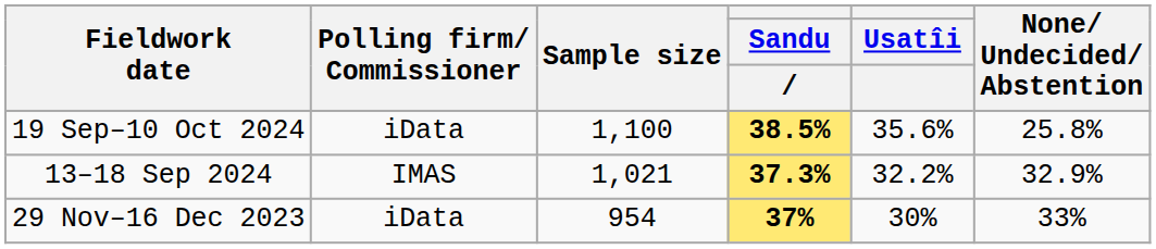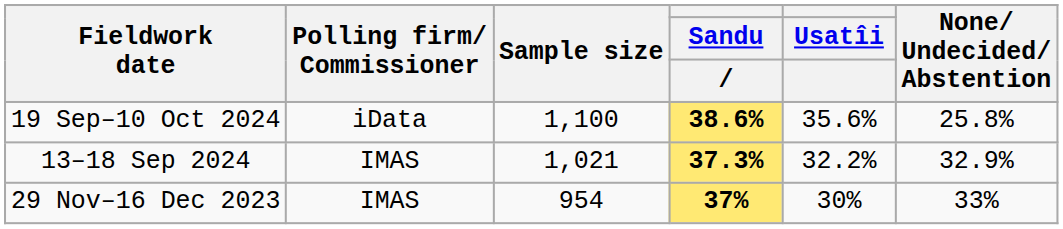 <table class=wikitable style="text-align:center;font-size:95%;line-height:14px;">
 <tr>
 <th rowspan="3">Fieldwork<br>date</th>
 <th rowspan="3">Polling firm/<br>Commissioner</th>
 <th rowspan="3">Sample size</th>
 <th></th>
 <th></th>
 <th rowspan="3">None/<br>Undecided/<br>Abstention</th>
 </tr>
 <tr>
 <th style="width:50px;"><a href='#'>Sandu</a></th>
 <th style="width:50px;"><a href='#'>Usatîi</a></th>
 </tr>
 <tr>
 <th><a href='#'></a>/<a href='#'></a></th>
 <th><a href='#'></a></th>
 </tr>
 <tr>
 <td>19 Sep–10 Oct 2024</td>
 <td>iData</td>
 <td>1,100</td>
-<td style="background:#ffe973"><strong>38.5%</strong></td>
+<td style="background:#ffe973"><strong>38.6%</strong></td>
 <td>35.6%</td>
 <td>25.8%</td>
 </tr>
 <tr>
 <td>13–18 Sep 2024</td>
 <td>IMAS</td>
 <td>1,021</td>
 <td style="background:#ffe973"><strong>37.3%</strong></td>
 <td>32.2%</td>
 <td>32.9%</td>
 </tr>
 <tr>
 <td data-sort-value="2023-12-16">29 Nov–16 Dec 2023</td>
-<td>iData</td>
+<td>IMAS</td>
 <td>954</td>
 <td style="background:#ffe973"><strong>37%</strong></td>
 <td>30%</td>
 <td>33%</td>
 </tr>
 </table>
